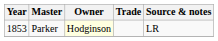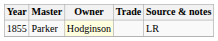 <table class="sortable wikitable">
 <tr>
 <th>Year</th>
 <th>Master</th>
 <th>Owner</th>
 <th>Trade</th>
 <th>Source & notes</th>
 </tr>
 <tr>
-<td>1853</td>
+<td>1855</td>
 <td>Parker</td>
 <td style="background: lightyellow;">Hodginson</td>
 <td></td>
 <td>LR</td>
 </tr>
 <tr>
 </tr>
 </table>
